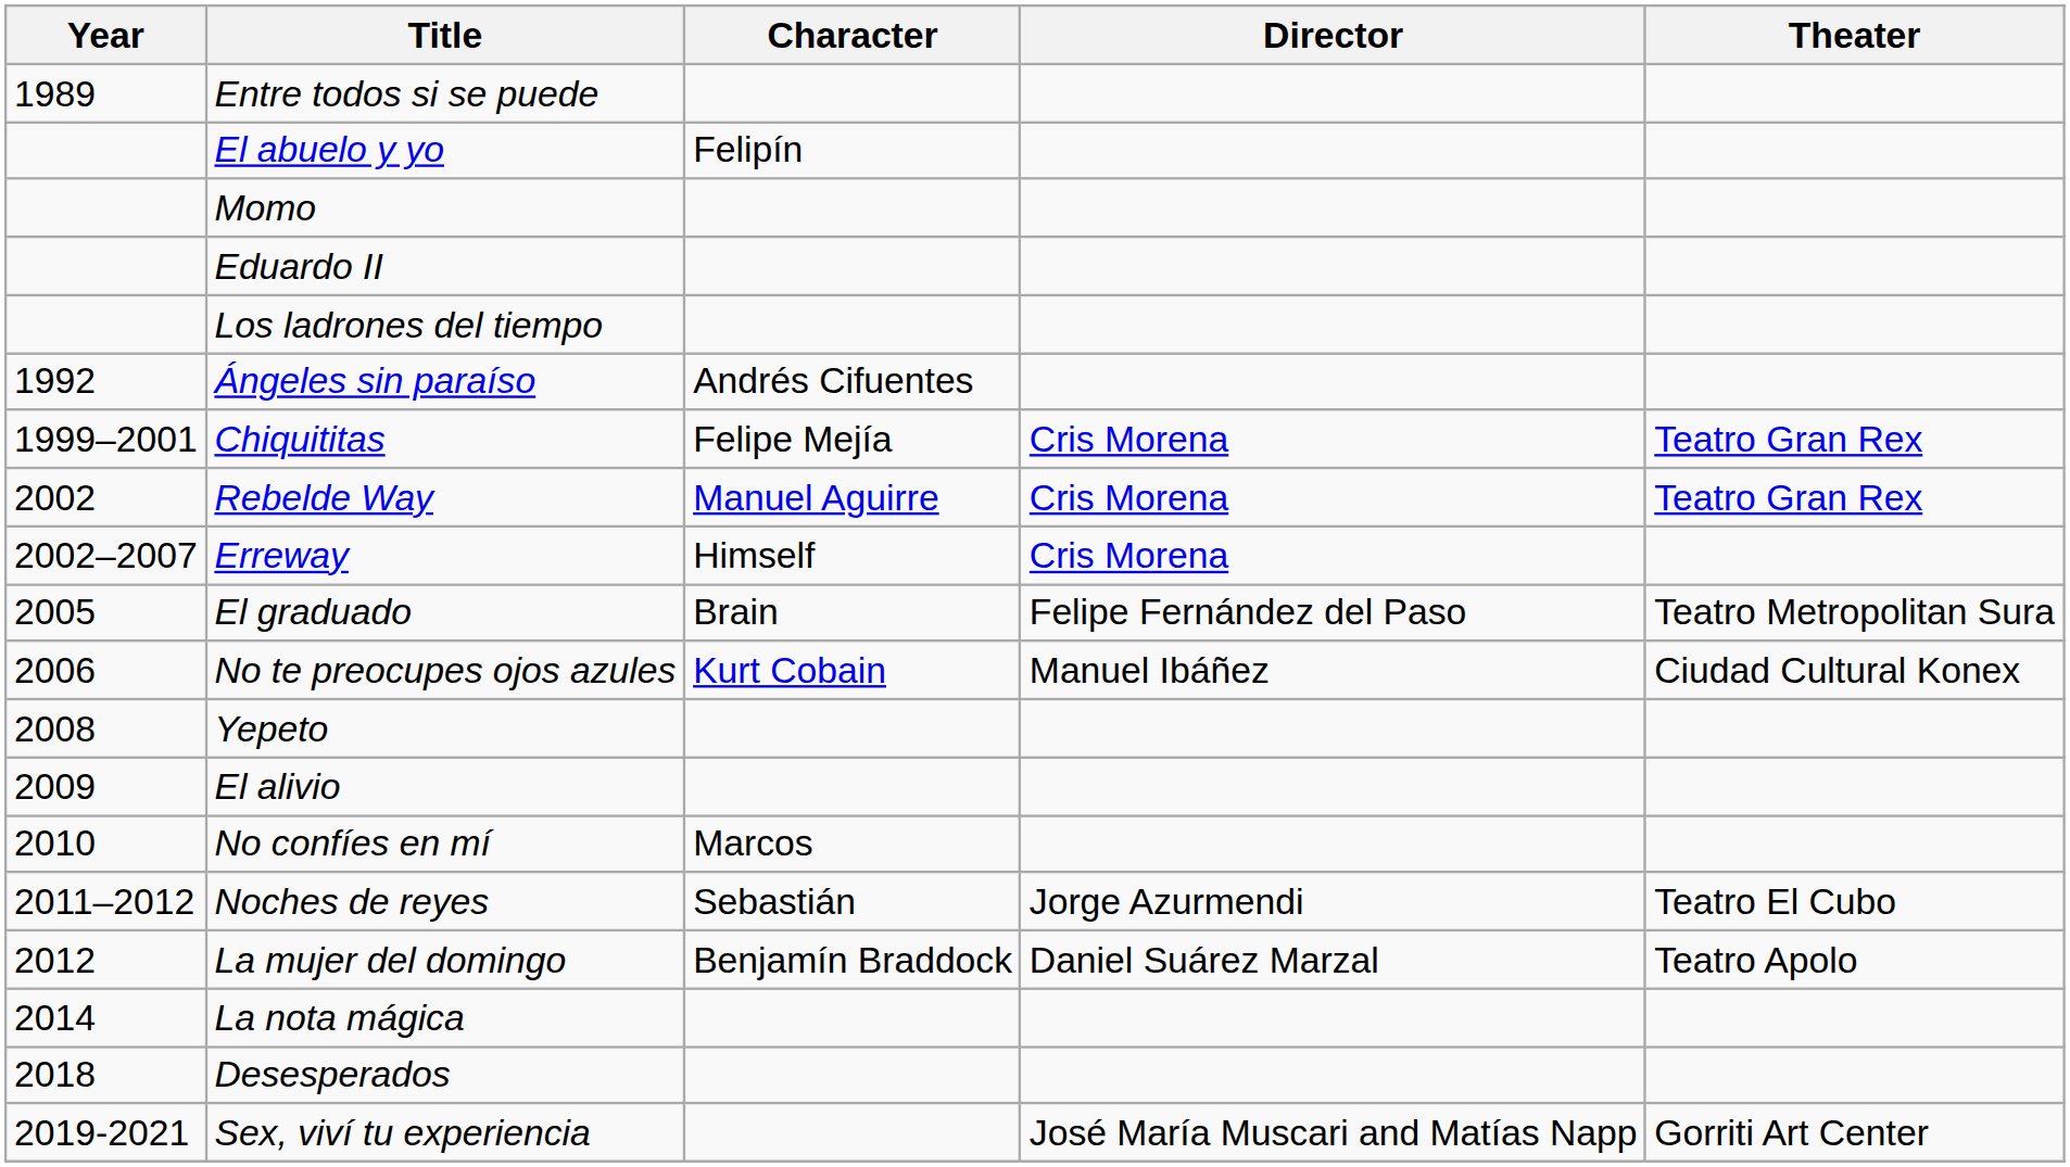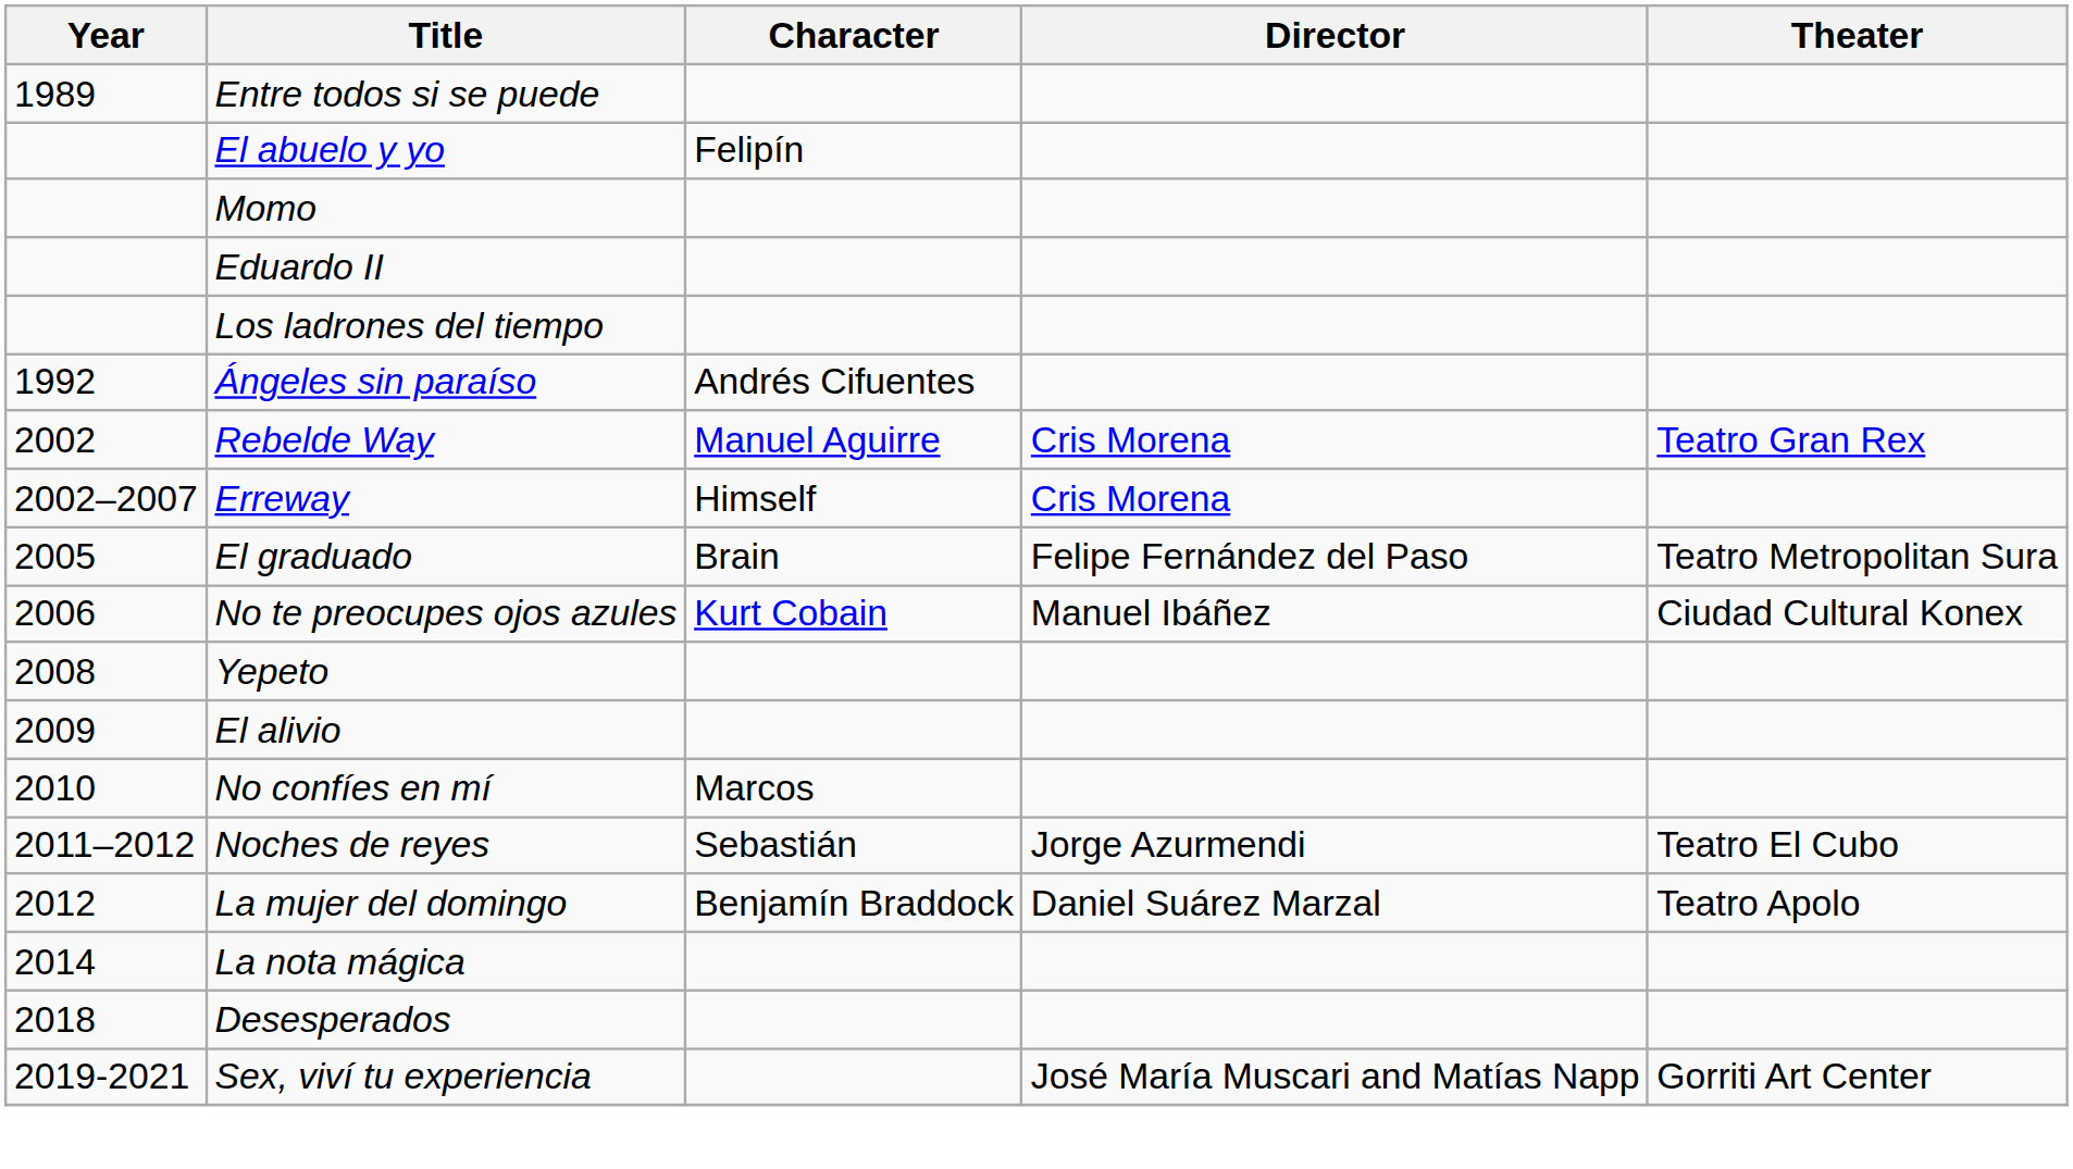 <table class="wikitable" style="font-size: 90%;">
 <tr>
 <th>Year</th>
 <th>Title</th>
 <th>Character</th>
 <th>Director</th>
 <th>Theater</th>
 </tr>
 <tr>
 <td>1989</td>
 <td><em>Entre todos si se puede</em></td>
 <td></td>
 <td></td>
 <td></td>
 </tr>
 <tr>
 <td></td>
 <td><em><a href='#'>El abuelo y yo</a></em></td>
 <td>Felipín</td>
 <td></td>
 <td></td>
 </tr>
 <tr>
 <td></td>
 <td><em>Momo</em></td>
 <td></td>
 <td></td>
 <td></td>
 </tr>
 <tr>
 <td></td>
 <td><em>Eduardo II</em></td>
 <td></td>
 <td></td>
 <td></td>
 </tr>
 <tr>
 <td></td>
 <td><em>Los ladrones del tiempo</em></td>
 <td></td>
 <td></td>
 <td></td>
 </tr>
 <tr>
 <td>1992</td>
 <td><em><a href='#'>Ángeles sin paraíso</a></em></td>
 <td>Andrés Cifuentes</td>
 <td></td>
 <td></td>
-</tr>
-<tr>
-<td>1999–2001</td>
-<td><em><a href='#'>Chiquititas</a></em></td>
-<td>Felipe Mejía</td>
-<td><a href='#'>Cris Morena</a></td>
-<td><a href='#'>Teatro Gran Rex</a></td>
 </tr>
 <tr>
 <td>2002</td>
 <td><em><a href='#'>Rebelde Way</a></em></td>
 <td><a href='#'>Manuel Aguirre</a></td>
 <td><a href='#'>Cris Morena</a></td>
 <td><a href='#'>Teatro Gran Rex</a></td>
 </tr>
 <tr>
 <td>2002–2007</td>
 <td><em><a href='#'>Erreway</a></em></td>
 <td>Himself</td>
 <td><a href='#'>Cris Morena</a></td>
 <td></td>
 </tr>
 <tr>
 <td>2005</td>
 <td><em>El graduado</em></td>
 <td>Brain</td>
 <td>Felipe Fernández del Paso</td>
 <td>Teatro Metropolitan Sura</td>
 </tr>
 <tr>
 <td>2006</td>
 <td><em>No te preocupes ojos azules</em></td>
 <td><a href='#'>Kurt Cobain</a></td>
 <td>Manuel Ibáñez</td>
 <td>Ciudad Cultural Konex</td>
 </tr>
 <tr>
 <td>2008</td>
 <td><em>Yepeto</em></td>
 <td></td>
 <td></td>
 <td></td>
 </tr>
 <tr>
 <td>2009</td>
 <td><em>El alivio</em></td>
 <td></td>
 <td></td>
 <td></td>
 </tr>
 <tr>
 <td>2010</td>
 <td><em>No confíes en mí</em></td>
 <td>Marcos</td>
 <td></td>
 <td></td>
 </tr>
 <tr>
 <td>2011–2012</td>
 <td><em>Noches de reyes</em></td>
 <td>Sebastián</td>
 <td>Jorge Azurmendi</td>
 <td>Teatro El Cubo</td>
 </tr>
 <tr>
 <td>2012</td>
 <td><em>La mujer del domingo</em></td>
 <td>Benjamín Braddock</td>
 <td>Daniel Suárez Marzal</td>
 <td>Teatro Apolo</td>
 </tr>
 <tr>
 <td>2014</td>
 <td><em>La nota mágica</em></td>
 <td></td>
 <td></td>
 <td></td>
 </tr>
 <tr>
 <td>2018</td>
 <td><em>Desesperados</em></td>
 <td></td>
 <td></td>
 <td></td>
 </tr>
 <tr>
 <td>2019-2021</td>
 <td><em>Sex, viví tu experiencia</em></td>
 <td></td>
 <td>José María Muscari and Matías Napp</td>
 <td>Gorriti Art Center</td>
 </tr>
 <tr>
 </tr>
 </table>
